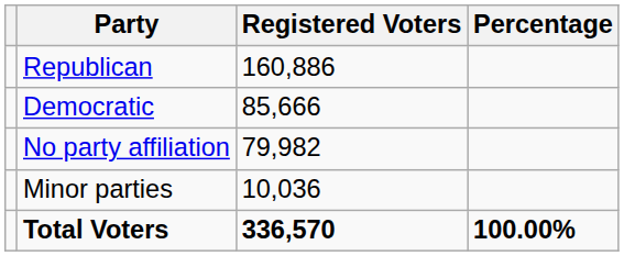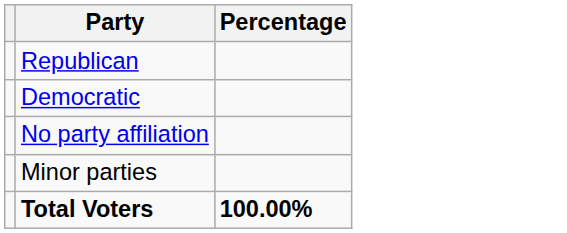 <table class="wikitable">
 <tr>
 <th></th>
 <th>Party</th>
-<th>Registered Voters</th>
 <th>Percentage</th>
 </tr>
 <tr>
 <td></td>
 <td><a href='#'>Republican</a></td>
-<td>160,886</td>
 <td></td>
 </tr>
 <tr>
 <td></td>
 <td><a href='#'>Democratic</a></td>
-<td>85,666</td>
 <td></td>
 </tr>
 <tr>
 <td></td>
 <td><a href='#'>No party affiliation</a></td>
-<td>79,982</td>
 <td></td>
 </tr>
 <tr>
 <td></td>
 <td>Minor parties</td>
-<td>10,036</td>
 <td></td>
 </tr>
 <tr>
 <td></td>
 <td><strong>Total Voters</strong></td>
-<td><strong>336,570</strong></td>
 <td><strong>100.00%</strong></td>
 </tr>
 </table>
